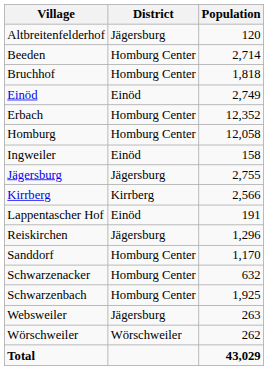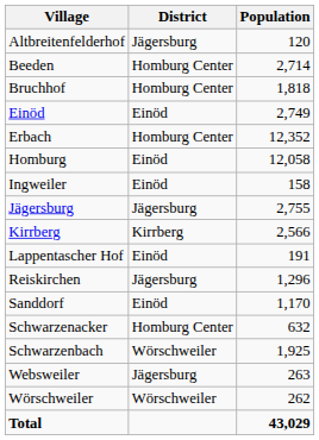 <table class="wikitable sortable">
 <tr>
 <th>Village</th>
 <th>District</th>
 <th>Population</th>
 </tr>
 <tr>
 <td>Altbreitenfelderhof</td>
 <td>Jägersburg</td>
 <td align="right">120</td>
 </tr>
 <tr>
 <td>Beeden</td>
 <td>Homburg Center</td>
 <td align="right">2,714</td>
 </tr>
 <tr>
 <td>Bruchhof</td>
 <td>Homburg Center</td>
 <td align="right">1,818</td>
 </tr>
 <tr>
 <td><a href='#'>Einöd</a></td>
 <td>Einöd</td>
 <td align="right">2,749</td>
 </tr>
 <tr>
 <td>Erbach</td>
 <td>Homburg Center</td>
 <td align="right">12,352</td>
 </tr>
 <tr>
 <td>Homburg</td>
-<td>Homburg Center</td>
+<td>Einöd</td>
 <td align="right">12,058</td>
 </tr>
 <tr>
 <td>Ingweiler</td>
 <td>Einöd</td>
 <td align="right">158</td>
 </tr>
 <tr>
 <td><a href='#'>Jägersburg</a></td>
 <td>Jägersburg</td>
 <td align="right">2,755</td>
 </tr>
 <tr>
 <td><a href='#'>Kirrberg</a></td>
 <td>Kirrberg</td>
 <td align="right">2,566</td>
 </tr>
 <tr>
 <td>Lappentascher Hof</td>
 <td>Einöd</td>
 <td align="right">191</td>
 </tr>
 <tr>
 <td>Reiskirchen</td>
 <td>Jägersburg</td>
 <td align="right">1,296</td>
 </tr>
 <tr>
 <td>Sanddorf</td>
-<td>Homburg Center</td>
+<td>Einöd</td>
 <td align="right">1,170</td>
 </tr>
 <tr>
 <td>Schwarzenacker</td>
 <td>Homburg Center</td>
 <td align="right">632</td>
 </tr>
 <tr>
 <td>Schwarzenbach</td>
-<td>Homburg Center</td>
+<td>Wörschweiler</td>
 <td align="right">1,925</td>
 </tr>
 <tr>
 <td>Websweiler</td>
 <td>Jägersburg</td>
 <td align="right">263</td>
 </tr>
 <tr>
 <td>Wörschweiler</td>
 <td>Wörschweiler</td>
 <td align="right">262</td>
 </tr>
 <tr>
 <td><strong>Total</strong></td>
 <td> </td>
 <td align="right"><strong>43,029</strong></td>
 </tr>
 </table>
